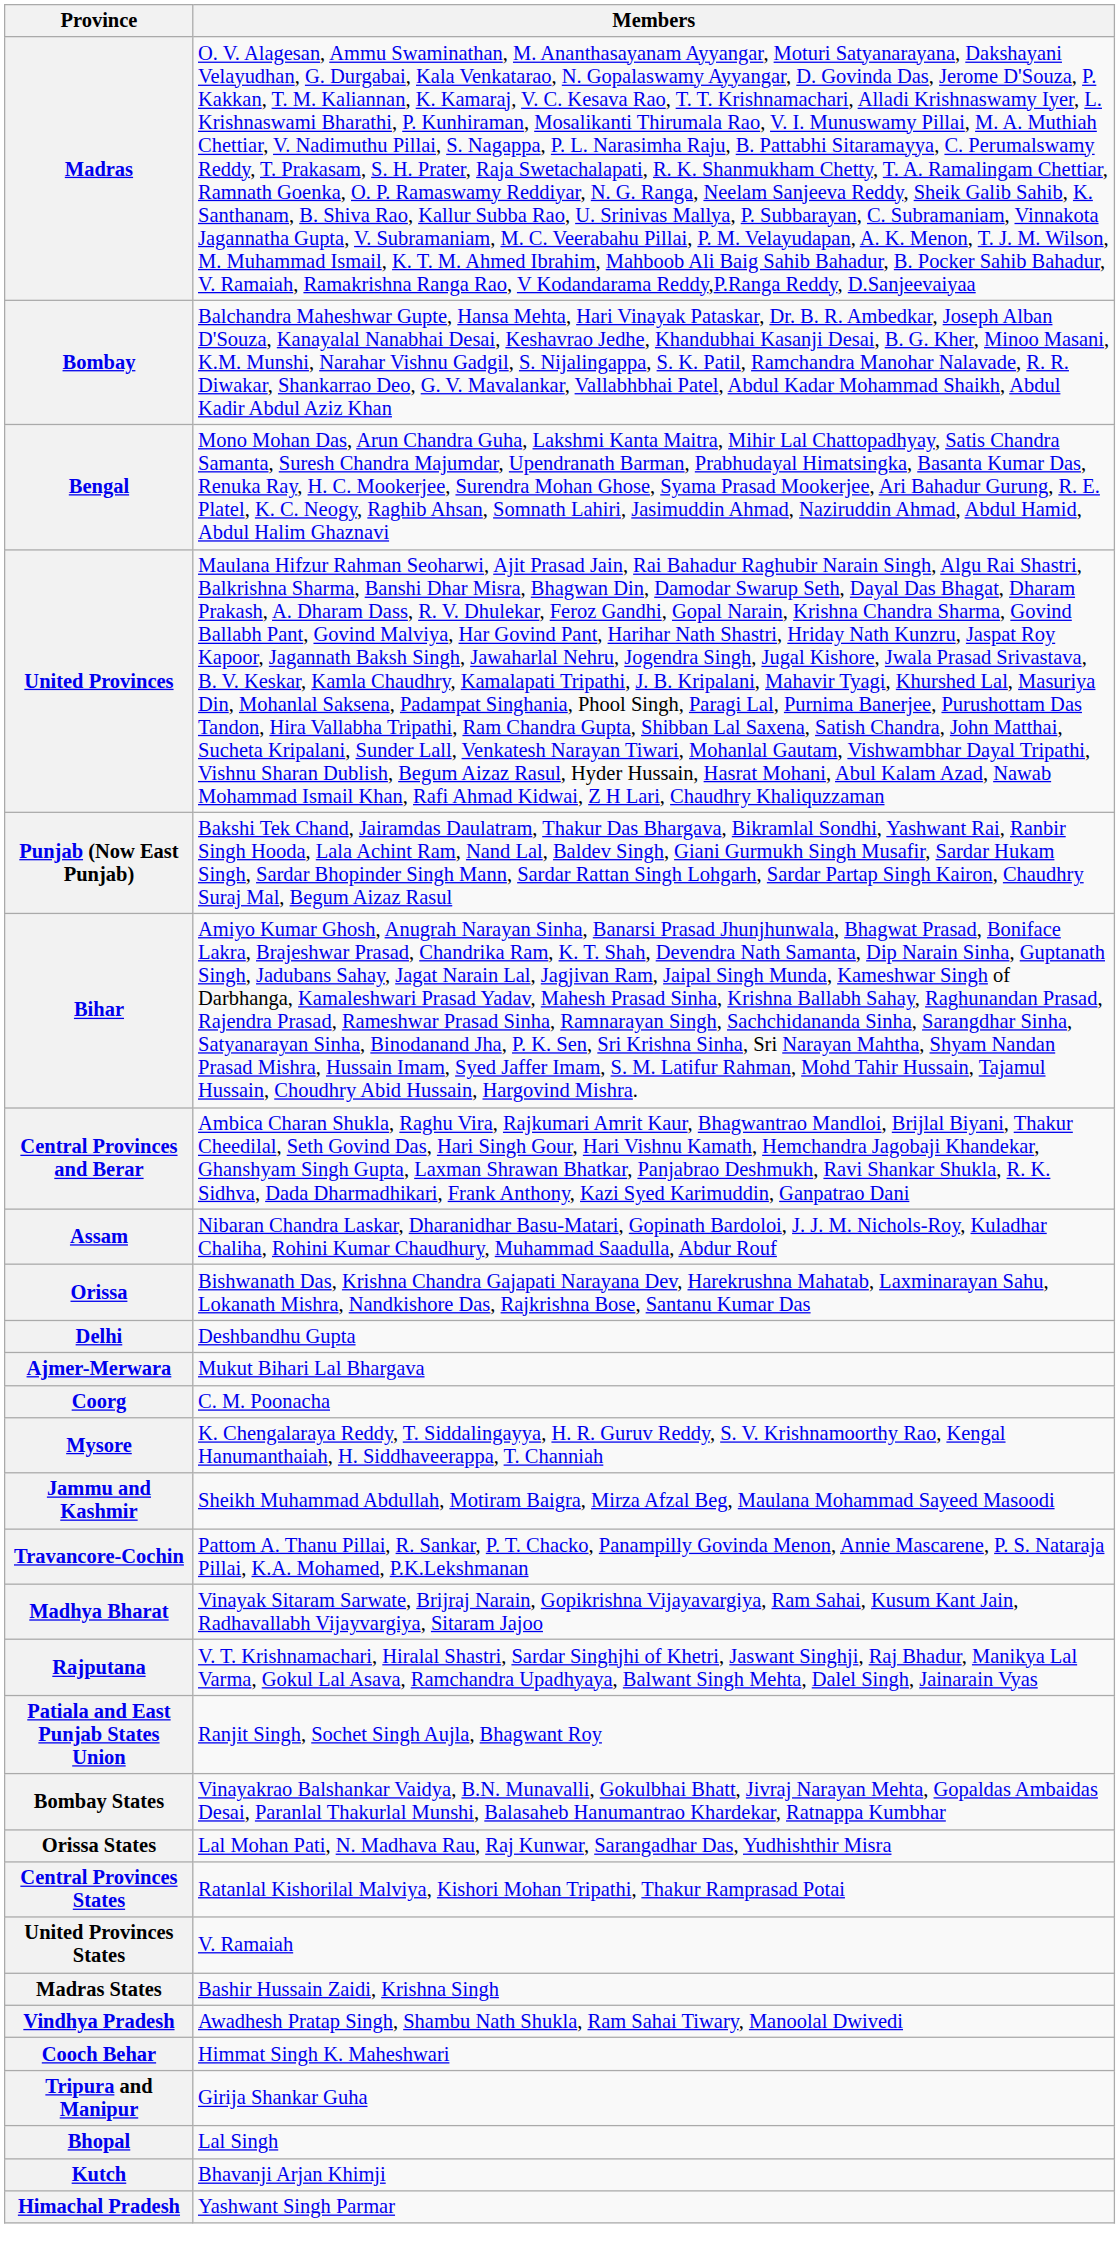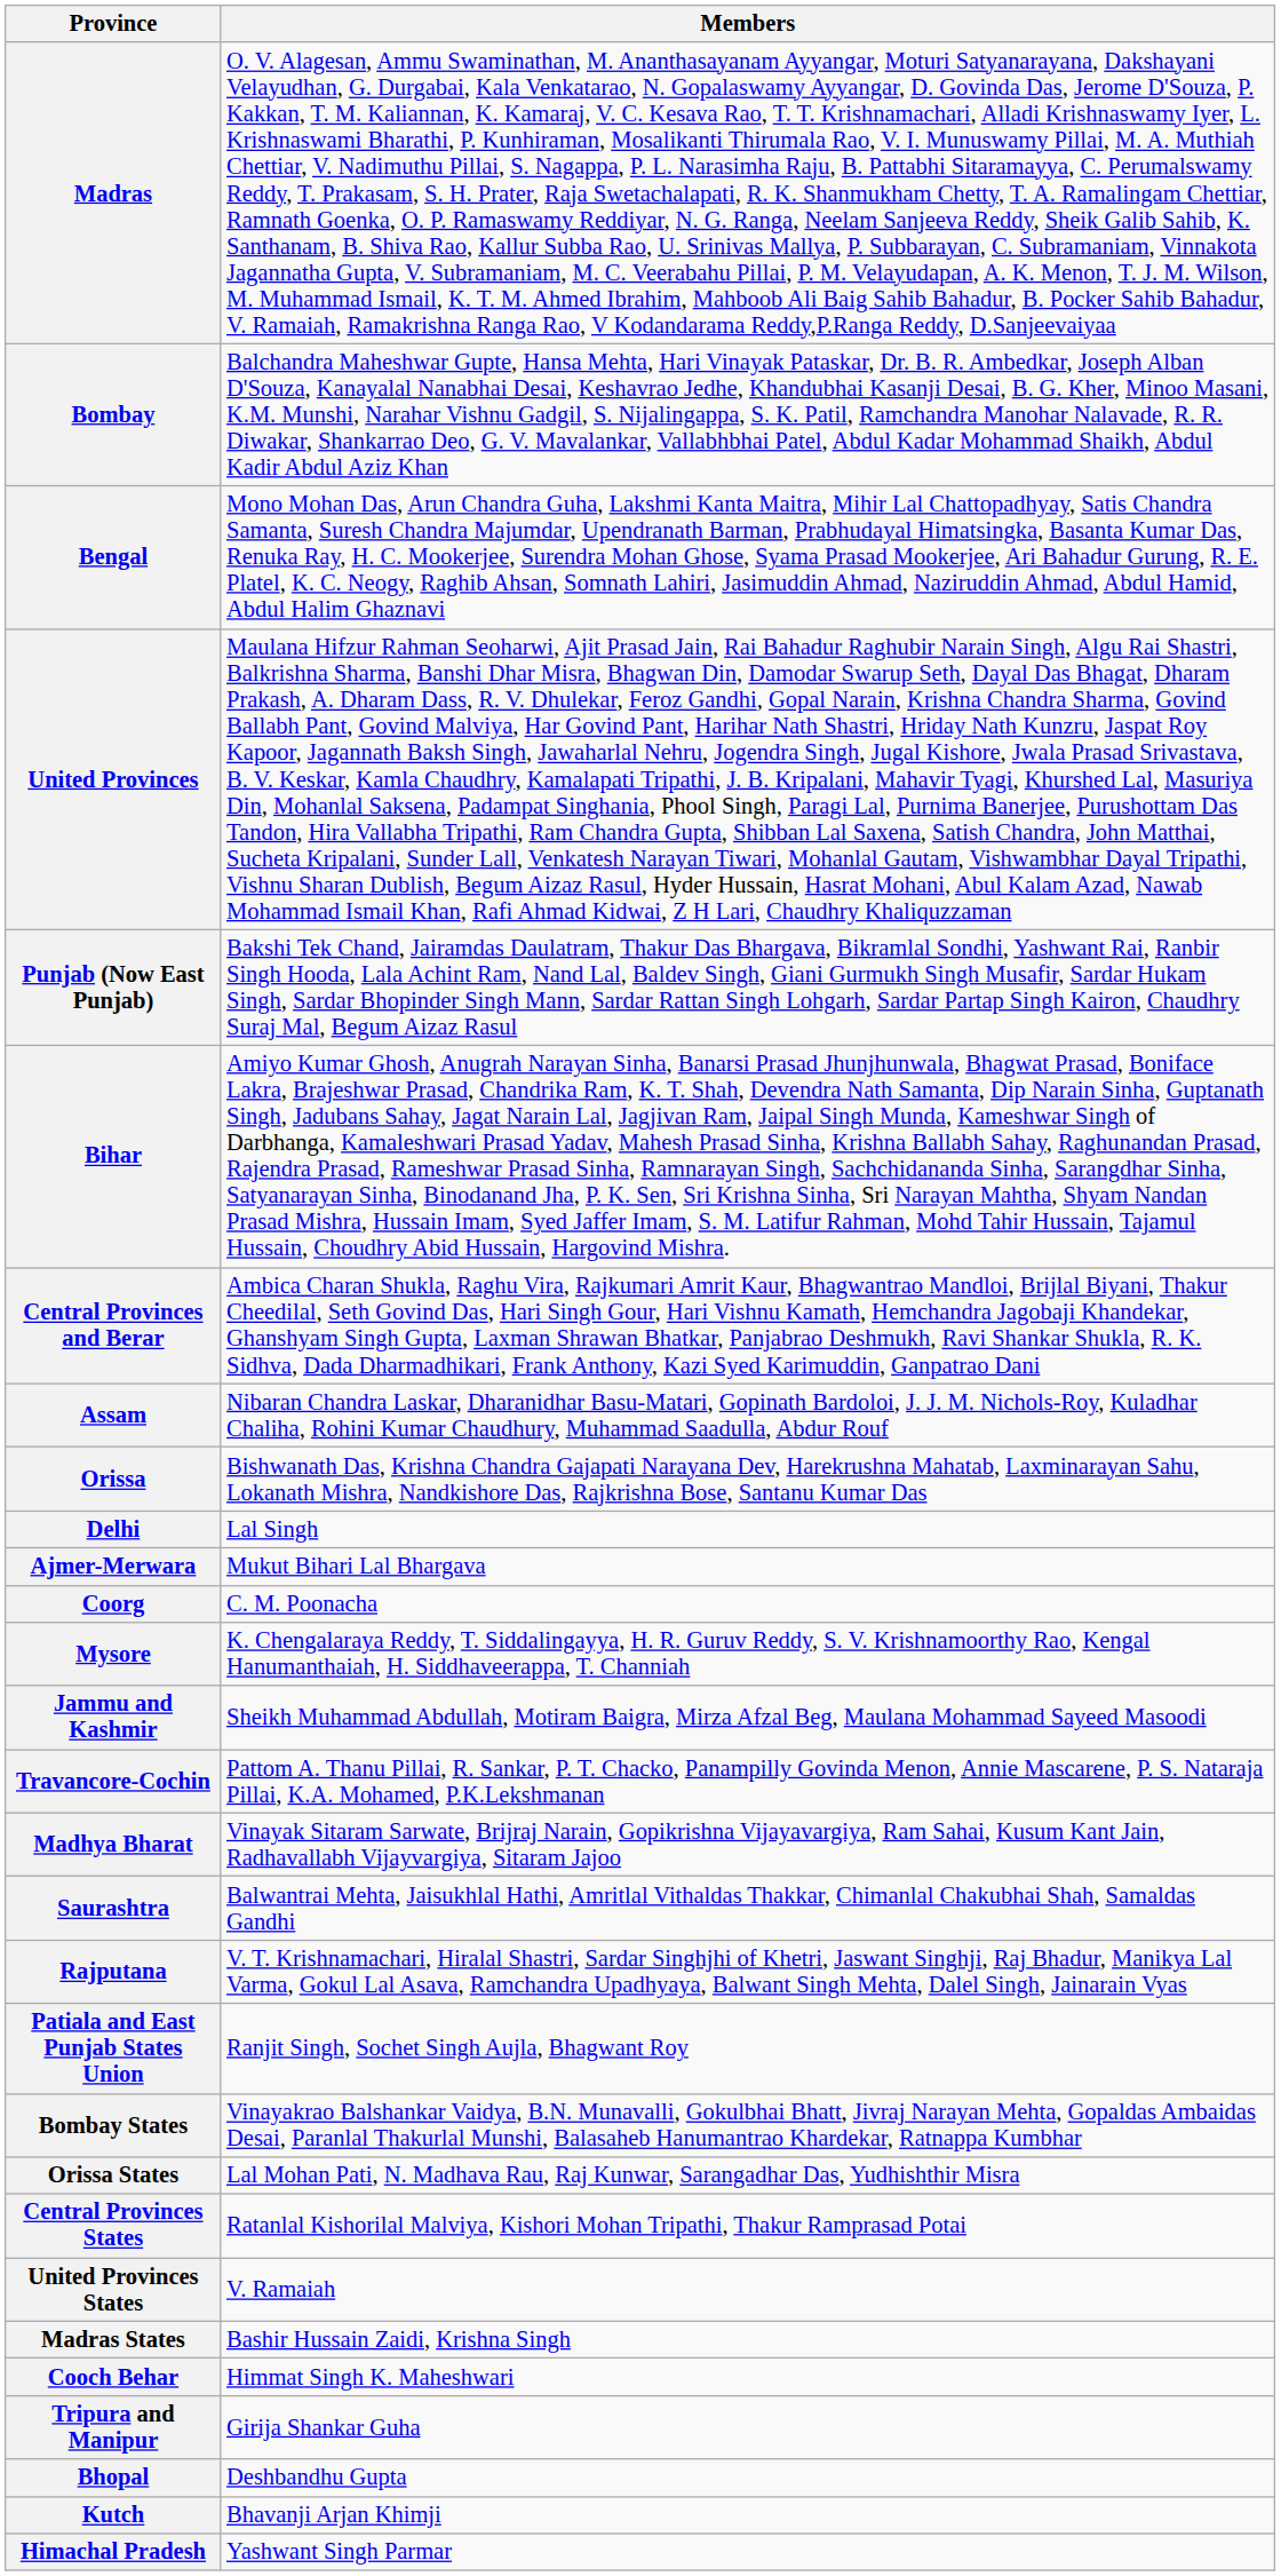 <table class="wikitable">
 <tr>
 <th>Province</th>
 <th>Members</th>
 </tr>
 <tr>
 <th><a href='#'>Madras</a></th>
 <td><a href='#'>O. V. Alagesan</a>, <a href='#'>Ammu Swaminathan</a>, <a href='#'>M. Ananthasayanam Ayyangar</a>, <a href='#'>Moturi Satyanarayana</a>, <a href='#'>Dakshayani Velayudhan</a>, <a href='#'>G. Durgabai</a>, <a href='#'>Kala Venkatarao</a>, <a href='#'>N. Gopalaswamy Ayyangar</a>, <a href='#'>D. Govinda Das</a>, <a href='#'>Jerome D'Souza</a>, <a href='#'>P. Kakkan</a>, <a href='#'>T. M. Kaliannan</a>, <a href='#'>K. Kamaraj</a>, <a href='#'>V. C. Kesava Rao</a>, <a href='#'>T. T. Krishnamachari</a>, <a href='#'>Alladi Krishnaswamy Iyer</a>, <a href='#'>L. Krishnaswami Bharathi</a>, <a href='#'>P. Kunhiraman</a>, <a href='#'>Mosalikanti Thirumala Rao</a>, <a href='#'>V. I. Munuswamy Pillai</a>, <a href='#'>M. A. Muthiah Chettiar</a>, <a href='#'>V. Nadimuthu Pillai</a>, <a href='#'>S. Nagappa</a>, <a href='#'>P. L. Narasimha Raju</a>, <a href='#'>B. Pattabhi Sitaramayya</a>, <a href='#'>C. Perumalswamy Reddy</a>, <a href='#'>T. Prakasam</a>, <a href='#'>S. H. Prater</a>, <a href='#'>Raja Swetachalapati</a>, <a href='#'>R. K. Shanmukham Chetty</a>, <a href='#'>T. A. Ramalingam Chettiar</a>, <a href='#'>Ramnath Goenka</a>, <a href='#'>O. P. Ramaswamy Reddiyar</a>, <a href='#'>N. G. Ranga</a>, <a href='#'>Neelam Sanjeeva Reddy</a>, <a href='#'>Sheik Galib Sahib</a>, <a href='#'>K. Santhanam</a>, <a href='#'>B. Shiva Rao</a>, <a href='#'>Kallur Subba Rao</a>, <a href='#'>U. Srinivas Mallya</a>, <a href='#'>P. Subbarayan</a>, <a href='#'>C. Subramaniam</a>, <a href='#'>Vinnakota Jagannatha Gupta</a>, <a href='#'>V. Subramaniam</a>, <a href='#'>M. C. Veerabahu Pillai</a>, <a href='#'>P. M. Velayudapan</a>, <a href='#'>A. K. Menon</a>, <a href='#'>T. J. M. Wilson</a>, <a href='#'>M. Muhammad Ismail</a>, <a href='#'>K. T. M. Ahmed Ibrahim</a>, <a href='#'>Mahboob Ali Baig Sahib Bahadur</a>, <a href='#'>B. Pocker Sahib Bahadur</a>, <a href='#'>V. Ramaiah</a>, <a href='#'>Ramakrishna Ranga Rao</a>, <a href='#'>V Kodandarama Reddy</a>,<a href='#'>P.Ranga Reddy</a>, <a href='#'>D.Sanjeevaiyaa</a></td>
 </tr>
 <tr>
 <th><a href='#'>Bombay</a></th>
 <td><a href='#'>Balchandra Maheshwar Gupte</a>, <a href='#'>Hansa Mehta</a>, <a href='#'>Hari Vinayak Pataskar</a>, <a href='#'>Dr. B. R. Ambedkar</a>, <a href='#'>Joseph Alban D'Souza</a>, <a href='#'>Kanayalal Nanabhai Desai</a>, <a href='#'>Keshavrao Jedhe</a>, <a href='#'>Khandubhai Kasanji Desai</a>, <a href='#'>B. G. Kher</a>, <a href='#'>Minoo Masani</a>, <a href='#'>K.M. Munshi</a>, <a href='#'>Narahar Vishnu Gadgil</a>, <a href='#'>S. Nijalingappa</a>, <a href='#'>S. K. Patil</a>, <a href='#'>Ramchandra Manohar Nalavade</a>, <a href='#'>R. R. Diwakar</a>, <a href='#'>Shankarrao Deo</a>, <a href='#'>G. V. Mavalankar</a>, <a href='#'>Vallabhbhai Patel</a>, <a href='#'>Abdul Kadar Mohammad Shaikh</a>, <a href='#'>Abdul Kadir Abdul Aziz Khan</a></td>
 </tr>
 <tr>
 <th><a href='#'>Bengal</a></th>
 <td><a href='#'>Mono Mohan Das</a>, <a href='#'>Arun Chandra Guha</a>, <a href='#'>Lakshmi Kanta Maitra</a>, <a href='#'>Mihir Lal Chattopadhyay</a>, <a href='#'>Satis Chandra Samanta</a>, <a href='#'>Suresh Chandra Majumdar</a>, <a href='#'>Upendranath Barman</a>, <a href='#'>Prabhudayal Himatsingka</a>, <a href='#'>Basanta Kumar Das</a>, <a href='#'>Renuka Ray</a>, <a href='#'>H. C. Mookerjee</a>, <a href='#'>Surendra Mohan Ghose</a>, <a href='#'>Syama Prasad Mookerjee</a>, <a href='#'>Ari Bahadur Gurung</a>, <a href='#'>R. E. Platel</a>, <a href='#'>K. C. Neogy</a>, <a href='#'>Raghib Ahsan</a>, <a href='#'>Somnath Lahiri</a>, <a href='#'>Jasimuddin Ahmad</a>, <a href='#'>Naziruddin Ahmad</a>, <a href='#'>Abdul Hamid</a>, <a href='#'>Abdul Halim Ghaznavi</a></td>
 </tr>
 <tr>
 <th><a href='#'>United Provinces</a></th>
 <td><a href='#'>Maulana Hifzur Rahman Seoharwi</a>, <a href='#'>Ajit Prasad Jain</a>, <a href='#'>Rai Bahadur Raghubir Narain Singh</a>, <a href='#'>Algu Rai Shastri</a>, <a href='#'>Balkrishna Sharma</a>, <a href='#'>Banshi Dhar Misra</a>, <a href='#'>Bhagwan Din</a>, <a href='#'>Damodar Swarup Seth</a>, <a href='#'>Dayal Das Bhagat</a>, <a href='#'>Dharam Prakash</a>, <a href='#'>A. Dharam Dass</a>, <a href='#'>R. V. Dhulekar</a>, <a href='#'>Feroz Gandhi</a>, <a href='#'>Gopal Narain</a>, <a href='#'>Krishna Chandra Sharma</a>, <a href='#'>Govind Ballabh Pant</a>, <a href='#'>Govind Malviya</a>, <a href='#'>Har Govind Pant</a>, <a href='#'>Harihar Nath Shastri</a>, <a href='#'>Hriday Nath Kunzru</a>, <a href='#'>Jaspat Roy Kapoor</a>, <a href='#'>Jagannath Baksh Singh</a>, <a href='#'>Jawaharlal Nehru</a>, <a href='#'>Jogendra Singh</a>, <a href='#'>Jugal Kishore</a>, <a href='#'>Jwala Prasad Srivastava</a>, <a href='#'>B. V. Keskar</a>, <a href='#'>Kamla Chaudhry</a>, <a href='#'>Kamalapati Tripathi</a>, <a href='#'>J. B. Kripalani</a>, <a href='#'>Mahavir Tyagi</a>, <a href='#'>Khurshed Lal</a>, <a href='#'>Masuriya Din</a>, <a href='#'>Mohanlal Saksena</a>, <a href='#'>Padampat Singhania</a>, Phool Singh, <a href='#'>Paragi Lal</a>, <a href='#'>Purnima Banerjee</a>, <a href='#'>Purushottam Das Tandon</a>, <a href='#'>Hira Vallabha Tripathi</a>, <a href='#'>Ram Chandra Gupta</a>, <a href='#'>Shibban Lal Saxena</a>, <a href='#'>Satish Chandra</a>, <a href='#'>John Matthai</a>, <a href='#'>Sucheta Kripalani</a>, <a href='#'>Sunder Lall</a>, <a href='#'>Venkatesh Narayan Tiwari</a>, <a href='#'>Mohanlal Gautam</a>, <a href='#'>Vishwambhar Dayal Tripathi</a>, <a href='#'>Vishnu Sharan Dublish</a>, <a href='#'>Begum Aizaz Rasul</a>, Hyder Hussain, <a href='#'>Hasrat Mohani</a>, <a href='#'>Abul Kalam Azad</a>, <a href='#'>Nawab Mohammad Ismail Khan</a>, <a href='#'>Rafi Ahmad Kidwai</a>, <a href='#'>Z H Lari</a>, <a href='#'>Chaudhry Khaliquzzaman</a></td>
 </tr>
 <tr>
 <th><a href='#'>Punjab</a> (Now East Punjab)</th>
 <td><a href='#'>Bakshi Tek Chand</a>, <a href='#'>Jairamdas Daulatram</a>, <a href='#'>Thakur Das Bhargava</a>, <a href='#'>Bikramlal Sondhi</a>, <a href='#'>Yashwant Rai</a>, <a href='#'>Ranbir Singh Hooda</a>, <a href='#'>Lala Achint Ram</a>, <a href='#'>Nand Lal</a>, <a href='#'>Baldev Singh</a>, <a href='#'>Giani Gurmukh Singh Musafir</a>, <a href='#'>Sardar Hukam Singh</a>, <a href='#'>Sardar Bhopinder Singh Mann</a>, <a href='#'>Sardar Rattan Singh Lohgarh</a>, <a href='#'>Sardar Partap Singh Kairon</a>, <a href='#'>Chaudhry Suraj Mal</a>, <a href='#'>Begum Aizaz Rasul</a></td>
 </tr>
 <tr>
 <th><a href='#'>Bihar</a></th>
 <td><a href='#'>Amiyo Kumar Ghosh</a>, <a href='#'>Anugrah Narayan Sinha</a>, <a href='#'>Banarsi Prasad Jhunjhunwala</a>, <a href='#'>Bhagwat Prasad</a>, <a href='#'>Boniface Lakra</a>, <a href='#'>Brajeshwar Prasad</a>, <a href='#'>Chandrika Ram</a>, <a href='#'>K. T. Shah</a>, <a href='#'>Devendra Nath Samanta</a>, <a href='#'>Dip Narain Sinha</a>, <a href='#'>Guptanath Singh</a>, <a href='#'>Jadubans Sahay</a>, <a href='#'>Jagat Narain Lal</a>, <a href='#'>Jagjivan Ram</a>, <a href='#'>Jaipal Singh Munda</a>, <a href='#'>Kameshwar Singh</a> of Darbhanga, <a href='#'>Kamaleshwari Prasad Yadav</a>, <a href='#'>Mahesh Prasad Sinha</a>, <a href='#'>Krishna Ballabh Sahay</a>, <a href='#'>Raghunandan Prasad</a>, <a href='#'>Rajendra Prasad</a>, <a href='#'>Rameshwar Prasad Sinha</a>, <a href='#'>Ramnarayan Singh</a>, <a href='#'>Sachchidananda Sinha</a>, <a href='#'>Sarangdhar Sinha</a>, <a href='#'>Satyanarayan Sinha</a>, <a href='#'>Binodanand Jha</a>, <a href='#'>P. K. Sen</a>, <a href='#'>Sri Krishna Sinha</a>, Sri <a href='#'>Narayan Mahtha</a>, <a href='#'>Shyam Nandan Prasad Mishra</a>, <a href='#'>Hussain Imam</a>, <a href='#'>Syed Jaffer Imam</a>, <a href='#'>S. M. Latifur Rahman</a>, <a href='#'>Mohd Tahir Hussain</a>, <a href='#'>Tajamul Hussain</a>, <a href='#'>Choudhry Abid Hussain</a>, <a href='#'>Hargovind Mishra</a>.</td>
 </tr>
 <tr>
 <th style="width: 140px;"><a href='#'>Central Provinces and Berar</a></th>
 <td><a href='#'>Ambica Charan Shukla</a>, <a href='#'>Raghu Vira</a>, <a href='#'>Rajkumari Amrit Kaur</a>, <a href='#'>Bhagwantrao Mandloi</a>, <a href='#'>Brijlal Biyani</a>, <a href='#'>Thakur Cheedilal</a>, <a href='#'>Seth Govind Das</a>, <a href='#'>Hari Singh Gour</a>, <a href='#'>Hari Vishnu Kamath</a>, <a href='#'>Hemchandra Jagobaji Khandekar</a>, <a href='#'>Ghanshyam Singh Gupta</a>, <a href='#'>Laxman Shrawan Bhatkar</a>, <a href='#'>Panjabrao Deshmukh</a>, <a href='#'>Ravi Shankar Shukla</a>, <a href='#'>R. K. Sidhva</a>, <a href='#'>Dada Dharmadhikari</a>, <a href='#'>Frank Anthony</a>, <a href='#'>Kazi Syed Karimuddin</a>, <a href='#'>Ganpatrao Dani</a></td>
 </tr>
 <tr>
 <th><a href='#'>Assam</a></th>
 <td><a href='#'>Nibaran Chandra Laskar</a>, <a href='#'>Dharanidhar Basu-Matari</a>, <a href='#'>Gopinath Bardoloi</a>, <a href='#'>J. J. M. Nichols-Roy</a>, <a href='#'>Kuladhar Chaliha</a>, <a href='#'>Rohini Kumar Chaudhury</a>, <a href='#'>Muhammad Saadulla</a>, <a href='#'>Abdur Rouf</a></td>
 </tr>
 <tr>
 <th><a href='#'>Orissa</a></th>
 <td><a href='#'>Bishwanath Das</a>, <a href='#'>Krishna Chandra Gajapati Narayana Dev</a>, <a href='#'>Harekrushna Mahatab</a>, <a href='#'>Laxminarayan Sahu</a>, <a href='#'>Lokanath Mishra</a>, <a href='#'>Nandkishore Das</a>, <a href='#'>Rajkrishna Bose</a>, <a href='#'>Santanu Kumar Das</a></td>
 </tr>
 <tr>
 <th><a href='#'>Delhi</a></th>
-<td><a href='#'>Deshbandhu Gupta</a></td>
+<td><a href='#'>Lal Singh</a></td>
 </tr>
 <tr>
 <th><a href='#'>Ajmer-Merwara</a></th>
 <td><a href='#'>Mukut Bihari Lal Bhargava</a></td>
 </tr>
 <tr>
 <th><a href='#'>Coorg</a></th>
 <td><a href='#'>C. M. Poonacha</a></td>
 </tr>
 <tr>
 <th><a href='#'>Mysore</a></th>
 <td><a href='#'>K. Chengalaraya Reddy</a>, <a href='#'>T. Siddalingayya</a>, <a href='#'>H. R. Guruv Reddy</a>, <a href='#'>S. V. Krishnamoorthy Rao</a>, <a href='#'>Kengal Hanumanthaiah</a>, <a href='#'>H. Siddhaveerappa</a>, <a href='#'>T. Channiah</a></td>
 </tr>
 <tr>
 <th><a href='#'>Jammu and Kashmir</a></th>
 <td><a href='#'>Sheikh Muhammad Abdullah</a>, <a href='#'>Motiram Baigra</a>, <a href='#'>Mirza Afzal Beg</a>, <a href='#'>Maulana Mohammad Sayeed Masoodi</a></td>
 </tr>
 <tr>
 <th><a href='#'>Travancore-Cochin</a></th>
 <td><a href='#'>Pattom A. Thanu Pillai</a>, <a href='#'>R. Sankar</a>, <a href='#'>P. T. Chacko</a>, <a href='#'>Panampilly Govinda Menon</a>, <a href='#'>Annie Mascarene</a>, <a href='#'>P. S. Nataraja Pillai</a>, <a href='#'>K.A. Mohamed</a>, <a href='#'>P.K.Lekshmanan</a></td>
 </tr>
 <tr>
 <th><a href='#'>Madhya Bharat</a></th>
 <td><a href='#'>Vinayak Sitaram Sarwate</a>, <a href='#'>Brijraj Narain</a>, <a href='#'>Gopikrishna Vijayavargiya</a>, <a href='#'>Ram Sahai</a>, <a href='#'>Kusum Kant Jain</a>, <a href='#'>Radhavallabh Vijayvargiya</a>, <a href='#'>Sitaram Jajoo</a></td>
+</tr>
+<tr>
+<th><a href='#'>Saurashtra</a></th>
+<td><a href='#'>Balwantrai Mehta</a>, <a href='#'>Jaisukhlal Hathi</a>, <a href='#'>Amritlal Vithaldas Thakkar</a>, <a href='#'>Chimanlal Chakubhai Shah</a>, <a href='#'>Samaldas Gandhi</a></td>
 </tr>
 <tr>
 <th><a href='#'>Rajputana</a></th>
 <td><a href='#'>V. T. Krishnamachari</a>, <a href='#'>Hiralal Shastri</a>, <a href='#'>Sardar Singhjhi of Khetri</a>, <a href='#'>Jaswant Singhji</a>, <a href='#'>Raj Bhadur</a>, <a href='#'>Manikya Lal Varma</a>, <a href='#'>Gokul Lal Asava</a>, <a href='#'>Ramchandra Upadhyaya</a>, <a href='#'>Balwant Singh Mehta</a>, <a href='#'>Dalel Singh</a>, <a href='#'>Jainarain Vyas</a></td>
 </tr>
 <tr>
 <th><a href='#'>Patiala and East Punjab States Union</a></th>
 <td><a href='#'>Ranjit Singh</a>, <a href='#'>Sochet Singh Aujla</a>, <a href='#'>Bhagwant Roy</a></td>
 </tr>
 <tr>
 <th>Bombay States</th>
 <td><a href='#'>Vinayakrao Balshankar Vaidya</a>, <a href='#'>B.N. Munavalli</a>, <a href='#'>Gokulbhai Bhatt</a>, <a href='#'>Jivraj Narayan Mehta</a>, <a href='#'>Gopaldas Ambaidas Desai</a>, <a href='#'>Paranlal Thakurlal Munshi</a>, <a href='#'>Balasaheb Hanumantrao Khardekar</a>, <a href='#'>Ratnappa Kumbhar</a></td>
 </tr>
 <tr>
 <th>Orissa States</th>
 <td><a href='#'>Lal Mohan Pati</a>, <a href='#'>N. Madhava Rau</a>, <a href='#'>Raj Kunwar</a>, <a href='#'>Sarangadhar Das</a>, <a href='#'>Yudhishthir Misra</a></td>
 </tr>
 <tr>
 <th><a href='#'>Central Provinces States</a></th>
 <td><a href='#'>Ratanlal Kishorilal Malviya</a>, <a href='#'>Kishori Mohan Tripathi</a>, <a href='#'>Thakur Ramprasad Potai</a></td>
 </tr>
 <tr>
 <th>United Provinces States</th>
 <td><a href='#'>V. Ramaiah</a></td>
 </tr>
 <tr>
 <th>Madras States</th>
 <td><a href='#'>Bashir Hussain Zaidi</a>, <a href='#'>Krishna Singh</a></td>
 </tr>
 <tr>
-<th><a href='#'>Vindhya Pradesh</a></th>
-<td><a href='#'>Awadhesh Pratap Singh</a>, <a href='#'>Shambu Nath Shukla</a>, <a href='#'>Ram Sahai Tiwary</a>, <a href='#'>Manoolal Dwivedi</a></td>
-</tr>
-<tr>
 <th><a href='#'>Cooch Behar</a></th>
 <td><a href='#'>Himmat Singh K. Maheshwari</a></td>
 </tr>
 <tr>
 <th><a href='#'>Tripura</a> and <a href='#'>Manipur</a></th>
 <td><a href='#'>Girija Shankar Guha</a></td>
 </tr>
 <tr>
 <th><a href='#'>Bhopal</a></th>
-<td><a href='#'>Lal Singh</a></td>
+<td><a href='#'>Deshbandhu Gupta</a></td>
 </tr>
 <tr>
 <th><a href='#'>Kutch</a></th>
 <td><a href='#'>Bhavanji Arjan Khimji</a></td>
 </tr>
 <tr>
 <th><a href='#'>Himachal Pradesh</a></th>
 <td><a href='#'>Yashwant Singh Parmar</a></td>
 </tr>
 </table>
